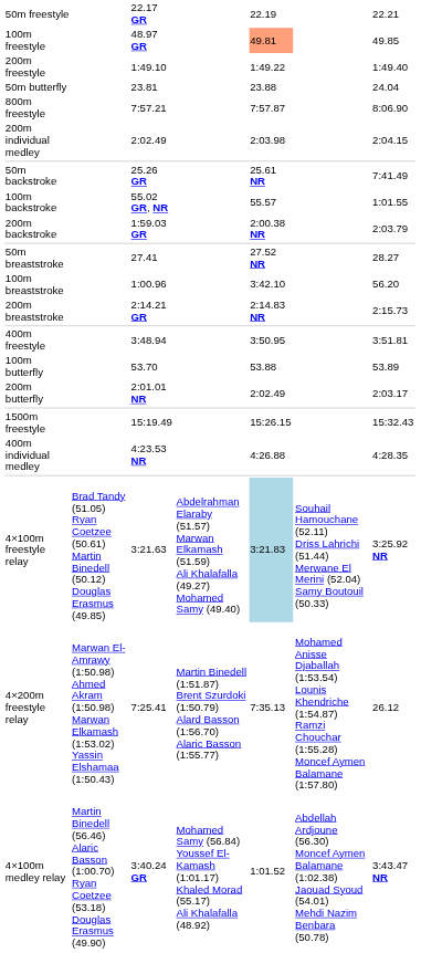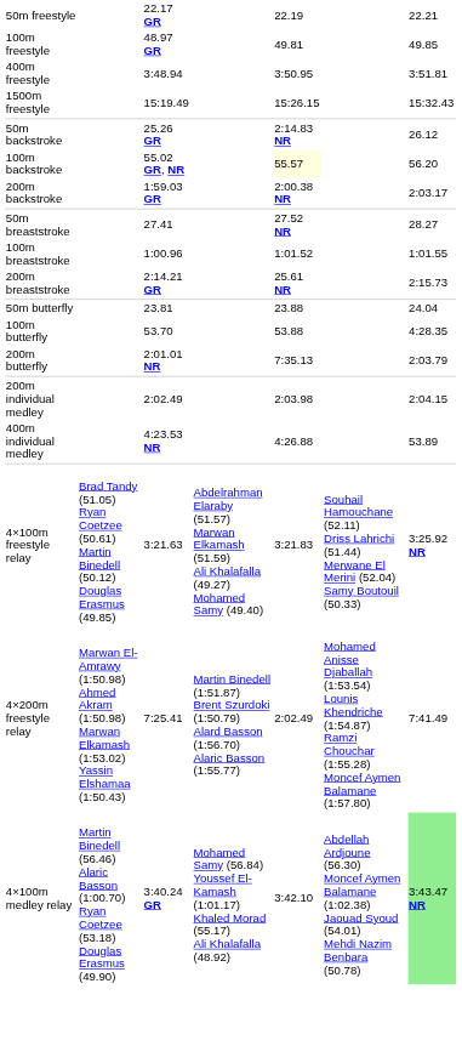 <table>
 <tr>
 <td>50m freestyle<br></td>
 <td></td>
 <td>22.17<br><strong><a href='#'>GR</a></strong></td>
 <td></td>
 <td>22.19</td>
 <td></td>
 <td>22.21</td>
 </tr>
 <tr>
 <td>100m freestyle<br></td>
 <td></td>
 <td>48.97<br><strong><a href='#'>GR</a></strong></td>
 <td></td>
-<td style="background: lightsalmon;">49.81</td>
+<td>49.81</td>
 <td></td>
 <td>49.85</td>
 </tr>
 <tr>
-<td>200m freestyle<br></td>
+<td>400m freestyle<br></td>
 <td></td>
-<td>1:49.10</td>
+<td>3:48.94</td>
 <td></td>
-<td>1:49.22</td>
+<td>3:50.95</td>
 <td></td>
-<td>1:49.40</td>
+<td>3:51.81</td>
 </tr>
 <tr>
-<td>50m butterfly<br></td>
+<td>1500m freestyle<br></td>
 <td></td>
-<td>23.81</td>
+<td>15:19.49</td>
 <td></td>
-<td>23.88</td>
+<td>15:26.15</td>
 <td></td>
-<td>24.04</td>
-</tr>
-<tr>
-<td>800m freestyle<br></td>
-<td></td>
-<td>7:57.21</td>
-<td></td>
-<td>7:57.87</td>
-<td></td>
-<td>8:06.90</td>
-</tr>
-<tr>
-<td>200m individual medley<br></td>
-<td></td>
-<td>2:02.49</td>
-<td></td>
-<td>2:03.98</td>
-<td></td>
-<td>2:04.15</td>
+<td>15:32.43</td>
 </tr>
 <tr bgcolor=#DDDDDD>
 <td colspan=7></td>
 </tr>
 <tr>
 <td>50m backstroke<br></td>
 <td></td>
 <td>25.26<br><strong><a href='#'>GR</a></strong></td>
 <td></td>
-<td>25.61 <strong><a href='#'>NR</a></strong></td>
+<td>2:14.83 <strong><a href='#'>NR</a></strong></td>
 <td></td>
-<td>7:41.49</td>
+<td>26.12</td>
 </tr>
 <tr>
 <td>100m backstroke<br></td>
 <td></td>
 <td>55.02<br><strong><a href='#'>GR</a></strong>, <strong><a href='#'>NR</a></strong></td>
 <td></td>
-<td>55.57</td>
+<td style="background: lightyellow;">55.57</td>
 <td></td>
-<td>1:01.55</td>
+<td>56.20</td>
 </tr>
 <tr>
 <td>200m backstroke<br></td>
 <td></td>
 <td>1:59.03<br><strong><a href='#'>GR</a></strong></td>
 <td></td>
 <td>2:00.38 <strong><a href='#'>NR</a></strong></td>
 <td></td>
-<td>2:03.79</td>
+<td>2:03.17</td>
 </tr>
 <tr bgcolor=#DDDDDD>
 <td colspan=7></td>
 </tr>
 <tr>
 <td>50m breaststroke<br></td>
 <td></td>
 <td>27.41</td>
 <td></td>
 <td>27.52 <strong><a href='#'>NR</a></strong></td>
 <td></td>
 <td>28.27</td>
 </tr>
 <tr>
 <td>100m breaststroke<br></td>
 <td></td>
 <td>1:00.96</td>
 <td></td>
-<td>3:42.10</td>
+<td>1:01.52</td>
 <td></td>
-<td>56.20</td>
+<td>1:01.55</td>
 </tr>
 <tr>
 <td>200m breaststroke<br></td>
 <td></td>
 <td>2:14.21<br><strong><a href='#'>GR</a></strong></td>
 <td></td>
-<td>2:14.83 <strong><a href='#'>NR</a></strong></td>
+<td>25.61 <strong><a href='#'>NR</a></strong></td>
 <td></td>
 <td>2:15.73</td>
 </tr>
 <tr bgcolor=#DDDDDD>
 <td colspan=7></td>
 </tr>
 <tr>
-<td>400m freestyle<br></td>
+<td>50m butterfly<br></td>
 <td></td>
-<td>3:48.94</td>
+<td>23.81</td>
 <td></td>
-<td>3:50.95</td>
+<td>23.88</td>
 <td></td>
-<td>3:51.81</td>
+<td>24.04</td>
 </tr>
 <tr>
 <td>100m butterfly<br></td>
 <td></td>
 <td>53.70</td>
 <td></td>
 <td>53.88</td>
 <td></td>
-<td>53.89</td>
+<td>4:28.35</td>
 </tr>
 <tr>
 <td>200m butterfly<br></td>
 <td></td>
 <td>2:01.01 <strong><a href='#'>NR</a></strong></td>
 <td></td>
-<td>2:02.49</td>
+<td>7:35.13</td>
 <td></td>
-<td>2:03.17</td>
+<td>2:03.79</td>
 </tr>
 <tr bgcolor=#DDDDDD>
 <td colspan=7></td>
 </tr>
 <tr>
-<td>1500m freestyle<br></td>
+<td>200m individual medley<br></td>
 <td></td>
-<td>15:19.49</td>
+<td>2:02.49</td>
 <td></td>
-<td>15:26.15</td>
+<td>2:03.98</td>
 <td></td>
-<td>15:32.43</td>
+<td>2:04.15</td>
 </tr>
 <tr>
 <td>400m individual medley<br></td>
 <td></td>
 <td>4:23.53 <strong><a href='#'>NR</a></strong></td>
 <td></td>
 <td>4:26.88</td>
 <td></td>
-<td>4:28.35</td>
+<td>53.89</td>
 </tr>
 <tr bgcolor=#DDDDDD>
 <td colspan=7></td>
 </tr>
 <tr>
 <td>4×100m freestyle relay<br></td>
 <td><br><a href='#'>Brad Tandy</a> (51.05)<br><a href='#'>Ryan Coetzee</a> (50.61)<br><a href='#'>Martin Binedell</a> (50.12)<br><a href='#'>Douglas Erasmus</a> (49.85)</td>
 <td>3:21.63</td>
 <td><br><a href='#'>Abdelrahman Elaraby</a> (51.57)<br><a href='#'>Marwan Elkamash</a> (51.59)<br><a href='#'>Ali Khalafalla</a> (49.27)<br><a href='#'>Mohamed Samy</a> (49.40)</td>
-<td style="background: lightblue;">3:21.83</td>
+<td>3:21.83</td>
 <td><br><a href='#'>Souhail Hamouchane</a> (52.11)<br><a href='#'>Driss Lahrichi</a> (51.44)<br><a href='#'>Merwane El Merini</a> (52.04)<br><a href='#'>Samy Boutouil</a> (50.33)</td>
 <td>3:25.92 <strong><a href='#'>NR</a></strong></td>
 </tr>
 <tr>
 <td>4×200m freestyle relay<br></td>
 <td><br><a href='#'>Marwan El-Amrawy</a> (1:50.98)<br><a href='#'>Ahmed Akram</a> (1:50.98)<br><a href='#'>Marwan Elkamash</a> (1:53.02)<br><a href='#'>Yassin Elshamaa</a> (1:50.43)</td>
 <td>7:25.41</td>
 <td><br><a href='#'>Martin Binedell</a> (1:51.87)<br><a href='#'>Brent Szurdoki</a> (1:50.79)<br><a href='#'>Alard Basson</a> (1:56.70)<br><a href='#'>Alaric Basson</a> (1:55.77)</td>
-<td>7:35.13</td>
+<td>2:02.49</td>
 <td><br><a href='#'>Mohamed Anisse Djaballah</a> (1:53.54)<br><a href='#'>Lounis Khendriche</a> (1:54.87)<br><a href='#'>Ramzi Chouchar</a> (1:55.28)<br><a href='#'>Moncef Aymen Balamane</a> (1:57.80)</td>
-<td>26.12</td>
+<td>7:41.49</td>
 </tr>
 <tr>
 <td>4×100m medley relay<br></td>
 <td><br><a href='#'>Martin Binedell</a> (56.46)<br><a href='#'>Alaric Basson</a> (1:00.70)<br><a href='#'>Ryan Coetzee</a> (53.18)<br><a href='#'>Douglas Erasmus</a> (49.90)</td>
 <td>3:40.24<br><strong><a href='#'>GR</a></strong></td>
 <td><br><a href='#'>Mohamed Samy</a> (56.84)<br><a href='#'>Youssef El-Kamash</a> (1:01.17)<br><a href='#'>Khaled Morad</a> (55.17)<br><a href='#'>Ali Khalafalla</a> (48.92)</td>
-<td>1:01.52</td>
+<td>3:42.10</td>
 <td><br><a href='#'>Abdellah Ardjoune</a> (56.30)<br><a href='#'>Moncef Aymen Balamane</a> (1:02.38)<br><a href='#'>Jaouad Syoud</a> (54.01)<br><a href='#'>Mehdi Nazim Benbara</a> (50.78)</td>
-<td>3:43.47 <strong><a href='#'>NR</a></strong></td>
+<td style="background: lightgreen;">3:43.47 <strong><a href='#'>NR</a></strong></td>
 </tr>
 </table>
